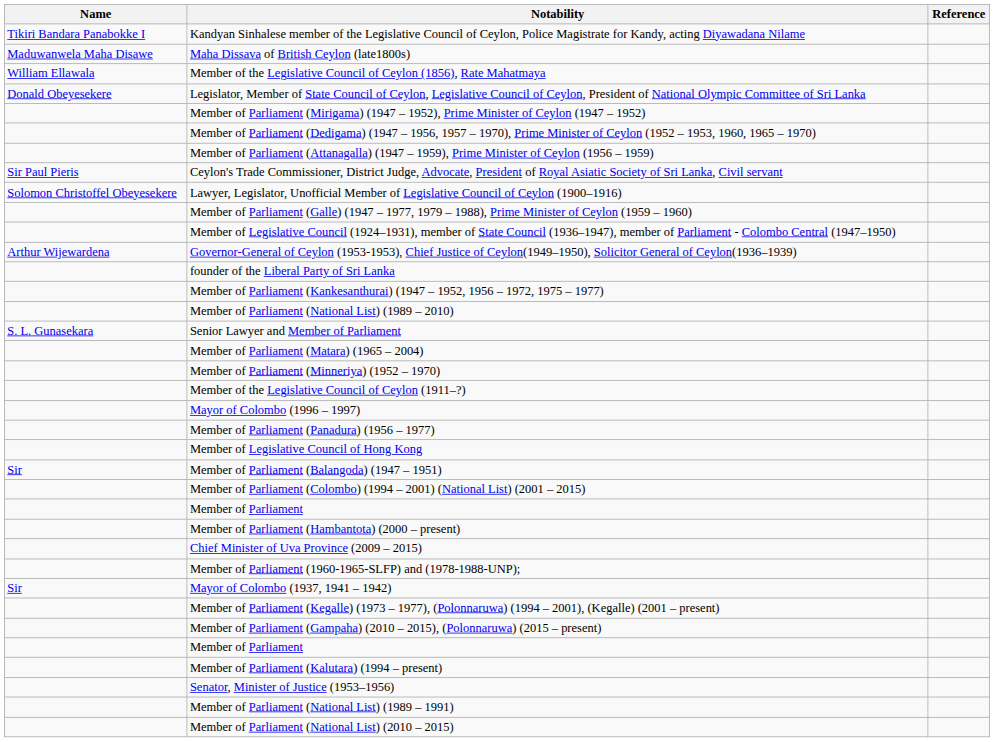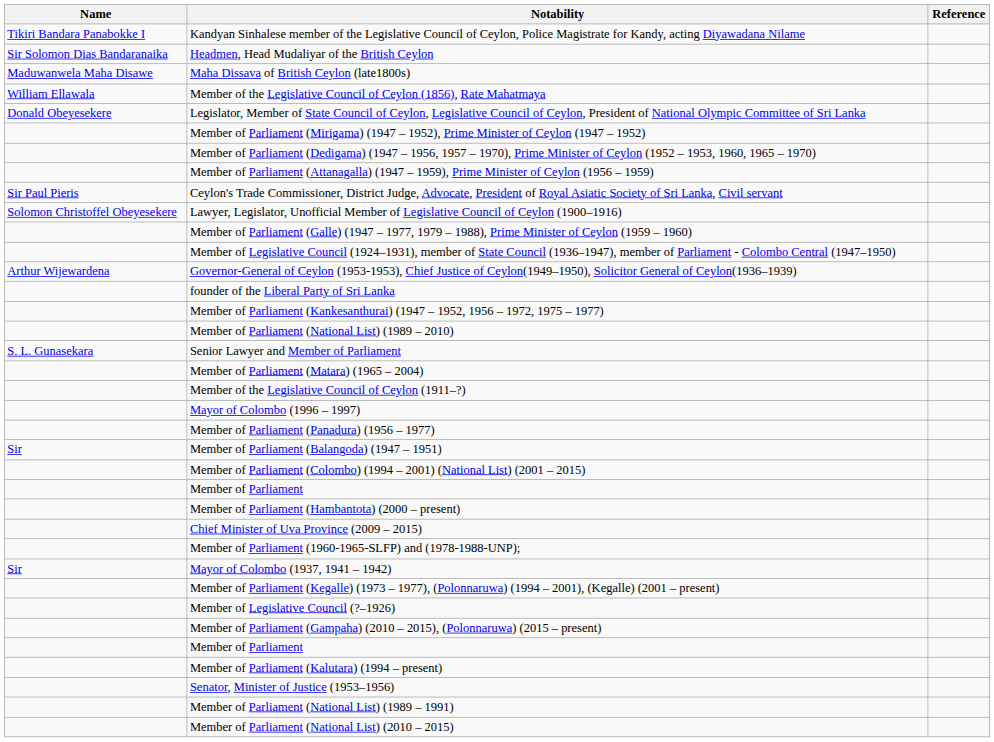 <table class="wikitable sortable" style="width:100%">
 <tr>
 <th>Name</th>
 <th>Notability</th>
 <th>Reference</th>
 </tr>
 <tr>
 <td><a href='#'>Tikiri Bandara Panabokke I</a></td>
 <td>Kandyan Sinhalese member of the Legislative Council of Ceylon, Police Magistrate for Kandy, acting <a href='#'>Diyawadana Nilame</a></td>
+<td></td>
+</tr>
+<tr>
+<td><a href='#'>Sir Solomon Dias Bandaranaika</a></td>
+<td><a href='#'>Headmen</a>, Head Mudaliyar of the <a href='#'>British Ceylon</a></td>
 <td></td>
 </tr>
 <tr>
 <td><a href='#'>Maduwanwela Maha Disawe</a></td>
 <td><a href='#'>Maha Dissava</a> of <a href='#'>British Ceylon</a> (late1800s)</td>
 <td></td>
 </tr>
 <tr>
 <td><a href='#'>William Ellawala</a></td>
 <td>Member of the <a href='#'>Legislative Council of Ceylon (1856)</a>, <a href='#'>Rate Mahatmaya</a></td>
 <td></td>
 </tr>
 <tr>
 <td><a href='#'>Donald Obeyesekere</a></td>
 <td>Legislator, Member of <a href='#'>State Council of Ceylon</a>, <a href='#'>Legislative Council of Ceylon</a>, President of <a href='#'>National Olympic Committee of Sri Lanka</a></td>
 <td></td>
 </tr>
 <tr>
 <td></td>
 <td>Member of <a href='#'>Parliament</a> (<a href='#'>Mirigama</a>) (1947 – 1952), <a href='#'>Prime Minister of Ceylon</a> (1947 – 1952)</td>
 <td></td>
 </tr>
 <tr>
 <td></td>
 <td>Member of <a href='#'>Parliament</a> (<a href='#'>Dedigama</a>) (1947 – 1956, 1957 – 1970), <a href='#'>Prime Minister of Ceylon</a> (1952 – 1953, 1960, 1965 – 1970)</td>
 <td></td>
 </tr>
 <tr>
 <td></td>
 <td>Member of <a href='#'>Parliament</a> (<a href='#'>Attanagalla</a>) (1947 – 1959), <a href='#'>Prime Minister of Ceylon</a> (1956 – 1959)</td>
 <td></td>
 </tr>
 <tr>
 <td><a href='#'>Sir Paul Pieris</a></td>
 <td>Ceylon's Trade Commissioner, District Judge, <a href='#'>Advocate</a>, <a href='#'>President</a> of <a href='#'>Royal Asiatic Society of Sri Lanka</a>, <a href='#'>Civil servant</a></td>
 <td></td>
 </tr>
 <tr>
 <td><a href='#'>Solomon Christoffel Obeyesekere</a></td>
 <td>Lawyer, Legislator, Unofficial Member of <a href='#'>Legislative Council of Ceylon</a> (1900–1916)</td>
 <td></td>
 </tr>
 <tr>
 <td></td>
 <td>Member of <a href='#'>Parliament</a> (<a href='#'>Galle</a>) (1947 – 1977, 1979 – 1988), <a href='#'>Prime Minister of Ceylon</a> (1959 – 1960)</td>
 <td></td>
 </tr>
 <tr>
 <td></td>
 <td>Member of <a href='#'>Legislative Council</a> (1924–1931), member of <a href='#'>State Council</a> (1936–1947), member of <a href='#'>Parliament</a> - <a href='#'>Colombo Central</a> (1947–1950)</td>
 <td></td>
 </tr>
 <tr>
 <td><a href='#'>Arthur Wijewardena</a></td>
 <td><a href='#'>Governor-General of Ceylon</a> (1953-1953), <a href='#'>Chief Justice of Ceylon</a>(1949–1950), <a href='#'>Solicitor General of Ceylon</a>(1936–1939)</td>
 <td></td>
 </tr>
 <tr>
 <td></td>
 <td>founder of the <a href='#'>Liberal Party of Sri Lanka</a></td>
 <td></td>
 </tr>
 <tr>
 <td></td>
 <td>Member of <a href='#'>Parliament</a> (<a href='#'>Kankesanthurai</a>) (1947 – 1952, 1956 – 1972, 1975 – 1977)</td>
 <td></td>
 </tr>
 <tr>
 <td></td>
 <td>Member of <a href='#'>Parliament</a> (<a href='#'>National List</a>) (1989 – 2010)</td>
 <td></td>
 </tr>
 <tr>
 <td><a href='#'>S. L. Gunasekara</a></td>
 <td>Senior Lawyer and <a href='#'>Member of Parliament</a></td>
 <td></td>
 </tr>
 <tr>
 <td></td>
 <td>Member of <a href='#'>Parliament</a> (<a href='#'>Matara</a>) (1965 – 2004)</td>
 <td></td>
 </tr>
 <tr>
 <td></td>
-<td>Member of <a href='#'>Parliament</a> (<a href='#'>Minneriya</a>) (1952 – 1970)</td>
-<td></td>
-</tr>
-<tr>
-<td></td>
 <td>Member of the <a href='#'>Legislative Council of Ceylon</a> (1911–?)</td>
 <td></td>
 </tr>
 <tr>
 <td></td>
 <td><a href='#'>Mayor of Colombo</a> (1996 – 1997)</td>
 <td></td>
 </tr>
 <tr>
 <td></td>
 <td>Member of <a href='#'>Parliament</a> (<a href='#'>Panadura</a>) (1956 – 1977)</td>
-<td></td>
-</tr>
-<tr>
-<td></td>
-<td>Member of <a href='#'>Legislative Council of Hong Kong</a></td>
 <td></td>
 </tr>
 <tr>
 <td><a href='#'>Sir</a> </td>
 <td>Member of <a href='#'>Parliament</a> (<a href='#'>Balangoda</a>) (1947 – 1951)</td>
 <td></td>
 </tr>
 <tr>
 <td></td>
 <td>Member of <a href='#'>Parliament</a> (<a href='#'>Colombo</a>) (1994 – 2001) (<a href='#'>National List</a>) (2001 – 2015)</td>
 <td></td>
 </tr>
 <tr>
 <td></td>
 <td>Member of <a href='#'>Parliament</a></td>
 <td></td>
 </tr>
 <tr>
 <td></td>
 <td>Member of <a href='#'>Parliament</a> (<a href='#'>Hambantota</a>) (2000 – present)</td>
 <td></td>
 </tr>
 <tr>
 <td></td>
 <td><a href='#'>Chief Minister of Uva Province</a> (2009 – 2015)</td>
 <td></td>
 </tr>
 <tr>
 <td></td>
 <td>Member of <a href='#'>Parliament</a> (1960-1965-SLFP) and (1978-1988-UNP);</td>
 <td></td>
 </tr>
 <tr>
 <td><a href='#'>Sir</a> </td>
 <td><a href='#'>Mayor of Colombo</a> (1937, 1941 – 1942)</td>
 <td></td>
 </tr>
 <tr>
 <td></td>
 <td>Member of <a href='#'>Parliament</a> (<a href='#'>Kegalle</a>) (1973 – 1977), (<a href='#'>Polonnaruwa</a>) (1994 – 2001), (Kegalle) (2001 – present)</td>
 <td></td>
 </tr>
 <tr>
 <td></td>
+<td>Member of <a href='#'>Legislative Council</a> (?–1926)</td>
+<td></td>
+</tr>
+<tr>
+<td></td>
 <td>Member of <a href='#'>Parliament</a> (<a href='#'>Gampaha</a>) (2010 – 2015), (<a href='#'>Polonnaruwa</a>) (2015 – present)</td>
 <td></td>
 </tr>
 <tr>
 <td></td>
 <td>Member of <a href='#'>Parliament</a></td>
 <td></td>
 </tr>
 <tr>
 <td></td>
 <td>Member of <a href='#'>Parliament</a> (<a href='#'>Kalutara</a>) (1994 – present)</td>
 <td></td>
 </tr>
 <tr>
 <td></td>
 <td><a href='#'>Senator</a>, <a href='#'>Minister of Justice</a> (1953–1956)</td>
 <td></td>
 </tr>
 <tr>
 <td></td>
 <td>Member of <a href='#'>Parliament</a> (<a href='#'>National List</a>) (1989 – 1991)</td>
 <td></td>
 </tr>
 <tr>
 <td></td>
 <td>Member of <a href='#'>Parliament</a> (<a href='#'>National List</a>) (2010 – 2015)</td>
 <td></td>
 </tr>
 </table>
